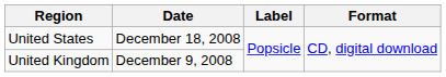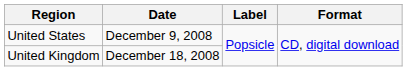 <table class="wikitable">
 <tr>
 <th>Region</th>
 <th>Date</th>
 <th>Label</th>
 <th>Format</th>
 </tr>
 <tr>
 <td>United States</td>
-<td>December 18, 2008</td>
+<td>December 9, 2008</td>
 <td rowspan="2"><a href='#'>Popsicle</a></td>
 <td rowspan="2"><a href='#'>CD</a>, <a href='#'>digital download</a></td>
 </tr>
 <tr>
 <td>United Kingdom</td>
-<td>December 9, 2008</td>
+<td>December 18, 2008</td>
 </tr>
 </table>
